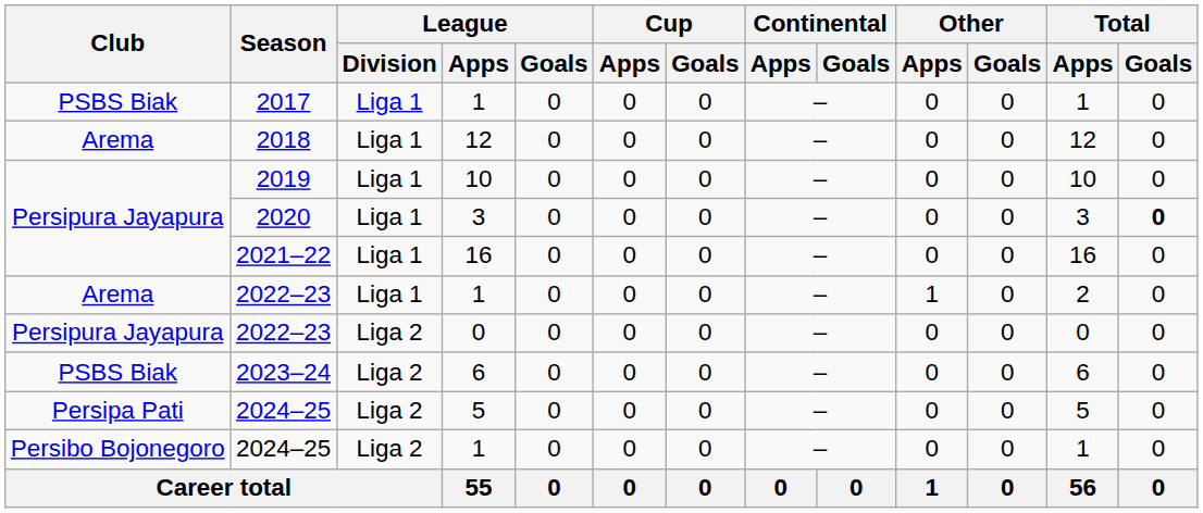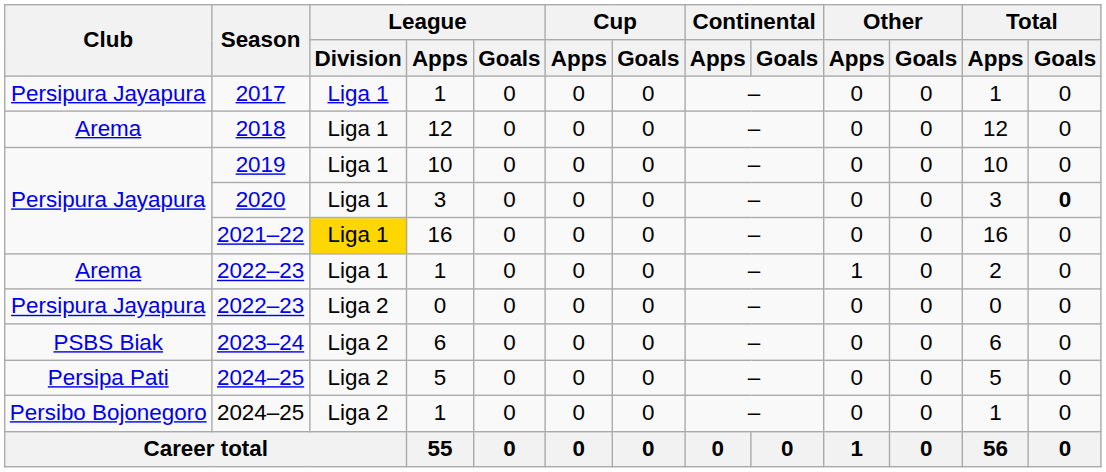 <table class="wikitable" style="text-align:center">
 <tr>
 <th rowspan="2">Club</th>
 <th rowspan="2">Season</th>
 <th colspan="3">League</th>
 <th colspan="2">Cup</th>
 <th colspan="2">Continental</th>
 <th colspan="2">Other</th>
 <th colspan="2">Total</th>
 </tr>
 <tr>
 <th>Division</th>
 <th>Apps</th>
 <th>Goals</th>
 <th>Apps</th>
 <th>Goals</th>
 <th>Apps</th>
 <th>Goals</th>
 <th>Apps</th>
 <th>Goals</th>
 <th>Apps</th>
 <th>Goals</th>
 </tr>
 <tr>
-<td rowspan="1"><a href='#'>PSBS Biak</a></td>
+<td rowspan="1" valign="center"><a href='#'>Persipura Jayapura</a></td>
 <td><a href='#'>2017</a></td>
 <td><a href='#'>Liga 1</a></td>
 <td>1</td>
 <td>0</td>
 <td>0</td>
 <td>0</td>
 <td colspan="2">–</td>
 <td>0</td>
 <td>0</td>
 <td>1</td>
 <td>0</td>
 </tr>
 <tr>
 <td rowspan="1" valign="center"><a href='#'>Arema</a></td>
 <td><a href='#'>2018</a></td>
 <td>Liga 1</td>
 <td>12</td>
 <td>0</td>
 <td>0</td>
 <td>0</td>
 <td colspan="2">–</td>
 <td>0</td>
 <td>0</td>
 <td>12</td>
 <td>0</td>
 </tr>
 <tr>
 <td rowspan="3"><a href='#'>Persipura Jayapura</a></td>
 <td><a href='#'>2019</a></td>
 <td rowspan="1">Liga 1</td>
 <td>10</td>
 <td>0</td>
 <td>0</td>
 <td>0</td>
 <td colspan="2">–</td>
 <td>0</td>
 <td>0</td>
 <td>10</td>
 <td>0</td>
 </tr>
 <tr>
 <td><a href='#'>2020</a></td>
 <td rowspan="1">Liga 1</td>
 <td>3</td>
 <td>0</td>
 <td>0</td>
 <td>0</td>
 <td colspan="2">–</td>
 <td>0</td>
 <td>0</td>
 <td>3</td>
 <td><strong>0</strong></td>
 </tr>
 <tr>
 <td><a href='#'>2021–22</a></td>
-<td rowspan="1">Liga 1</td>
+<td rowspan="1" style="background: gold;">Liga 1</td>
 <td>16</td>
 <td>0</td>
 <td>0</td>
 <td>0</td>
 <td colspan="2">–</td>
 <td>0</td>
 <td>0</td>
 <td>16</td>
 <td>0</td>
 </tr>
 <tr>
 <td rowspan="1" valign="center"><a href='#'>Arema</a></td>
 <td><a href='#'>2022–23</a></td>
 <td rowspan="1">Liga 1</td>
 <td>1</td>
 <td>0</td>
 <td>0</td>
 <td>0</td>
 <td colspan="2">–</td>
 <td>1</td>
 <td>0</td>
 <td>2</td>
 <td>0</td>
 </tr>
 <tr>
 <td rowspan="1"><a href='#'>Persipura Jayapura</a></td>
 <td><a href='#'>2022–23</a></td>
 <td rowspan="1">Liga 2</td>
 <td>0</td>
 <td>0</td>
 <td>0</td>
 <td>0</td>
 <td colspan="2">–</td>
 <td>0</td>
 <td>0</td>
 <td>0</td>
 <td>0</td>
 </tr>
 <tr>
 <td rowspan="1"><a href='#'>PSBS Biak</a></td>
 <td><a href='#'>2023–24</a></td>
 <td rowspan="1">Liga 2</td>
 <td>6</td>
 <td>0</td>
 <td>0</td>
 <td>0</td>
 <td colspan="2">–</td>
 <td>0</td>
 <td>0</td>
 <td>6</td>
 <td>0</td>
 </tr>
 <tr>
 <td rowspan="1"><a href='#'>Persipa Pati</a></td>
 <td><a href='#'>2024–25</a></td>
 <td rowspan="1">Liga 2</td>
 <td>5</td>
 <td>0</td>
 <td>0</td>
 <td>0</td>
 <td colspan="2">–</td>
 <td>0</td>
 <td>0</td>
 <td>5</td>
 <td>0</td>
 </tr>
 <tr>
 <td rowspan="1"><a href='#'>Persibo Bojonegoro</a></td>
 <td>2024–25</td>
 <td rowspan="1" valign="center">Liga 2</td>
 <td>1</td>
 <td>0</td>
 <td>0</td>
 <td>0</td>
 <td colspan="2">–</td>
 <td>0</td>
 <td>0</td>
 <td>1</td>
 <td>0</td>
 </tr>
 <tr>
 <th colspan="3">Career total</th>
 <th>55</th>
 <th>0</th>
 <th>0</th>
 <th>0</th>
 <th>0</th>
 <th>0</th>
 <th>1</th>
 <th>0</th>
 <th>56</th>
 <th>0</th>
 </tr>
 </table>
